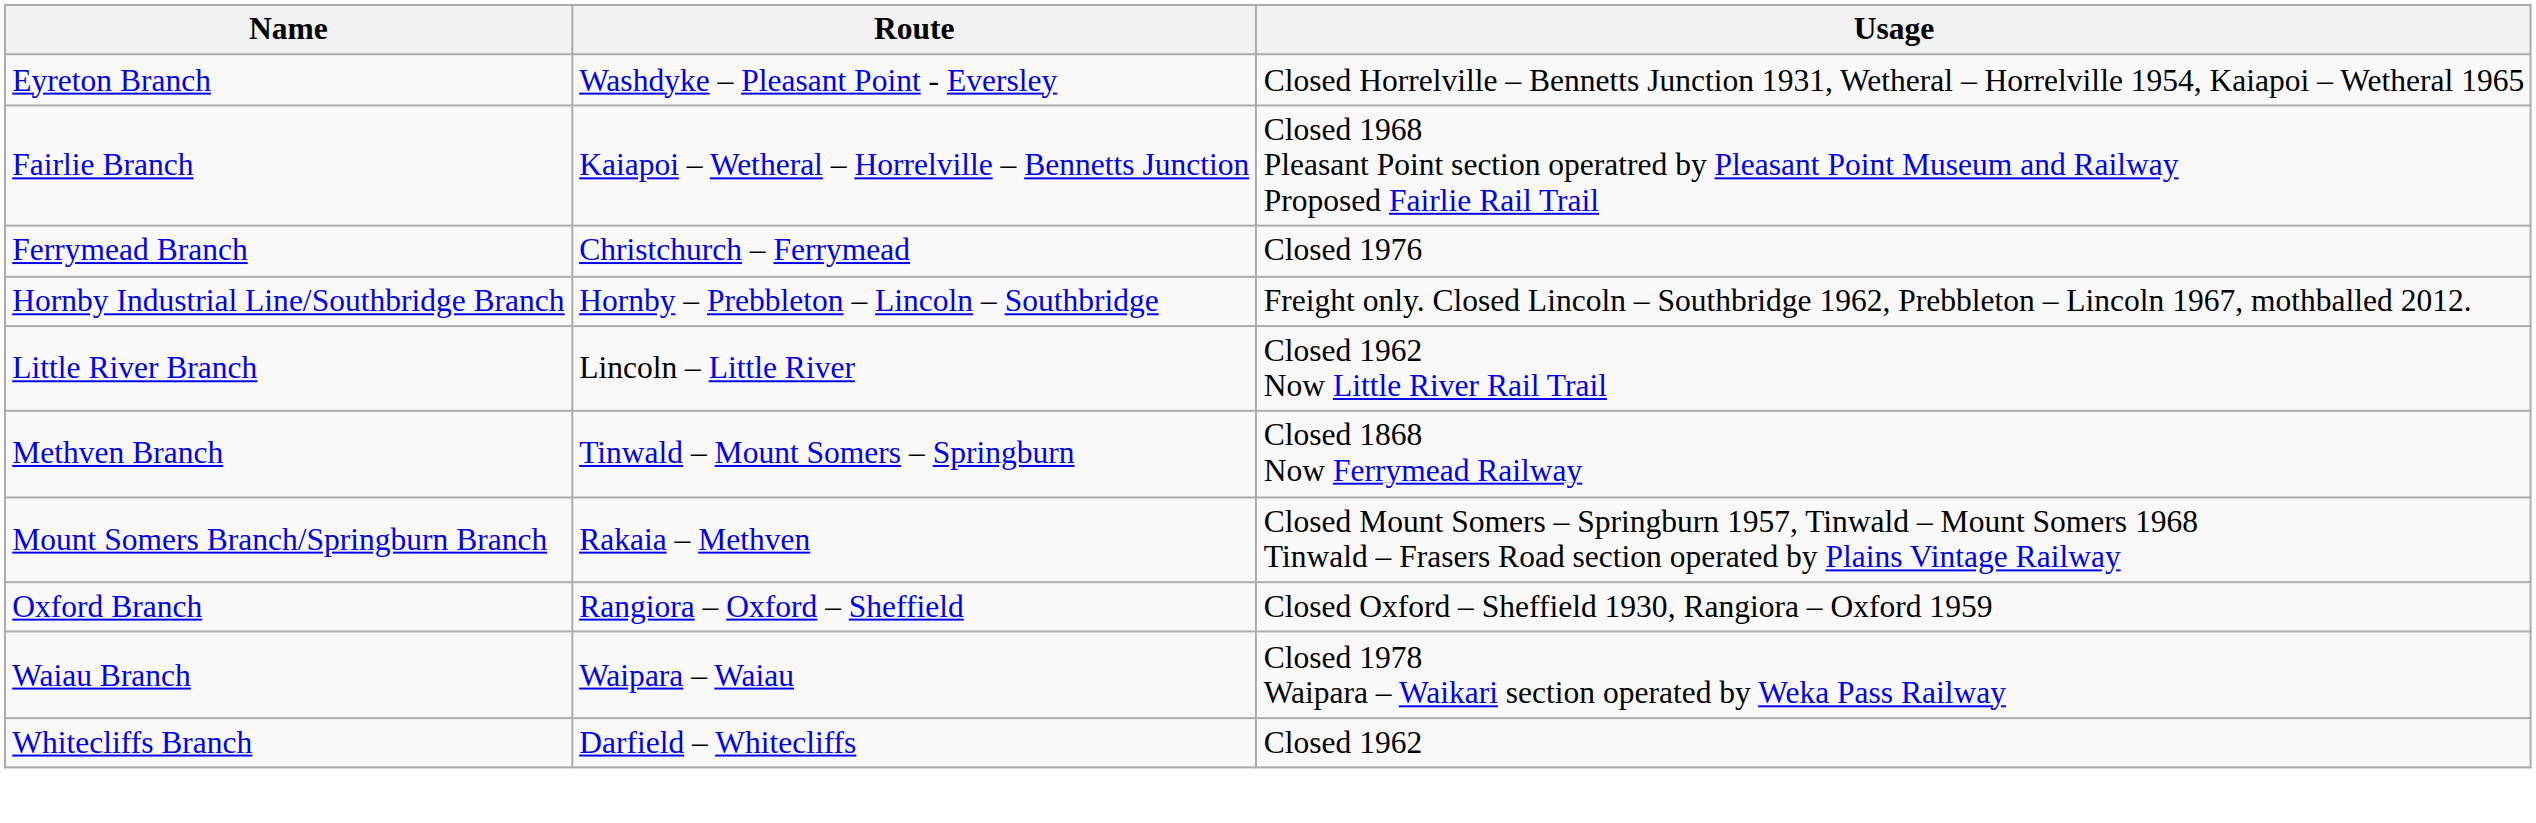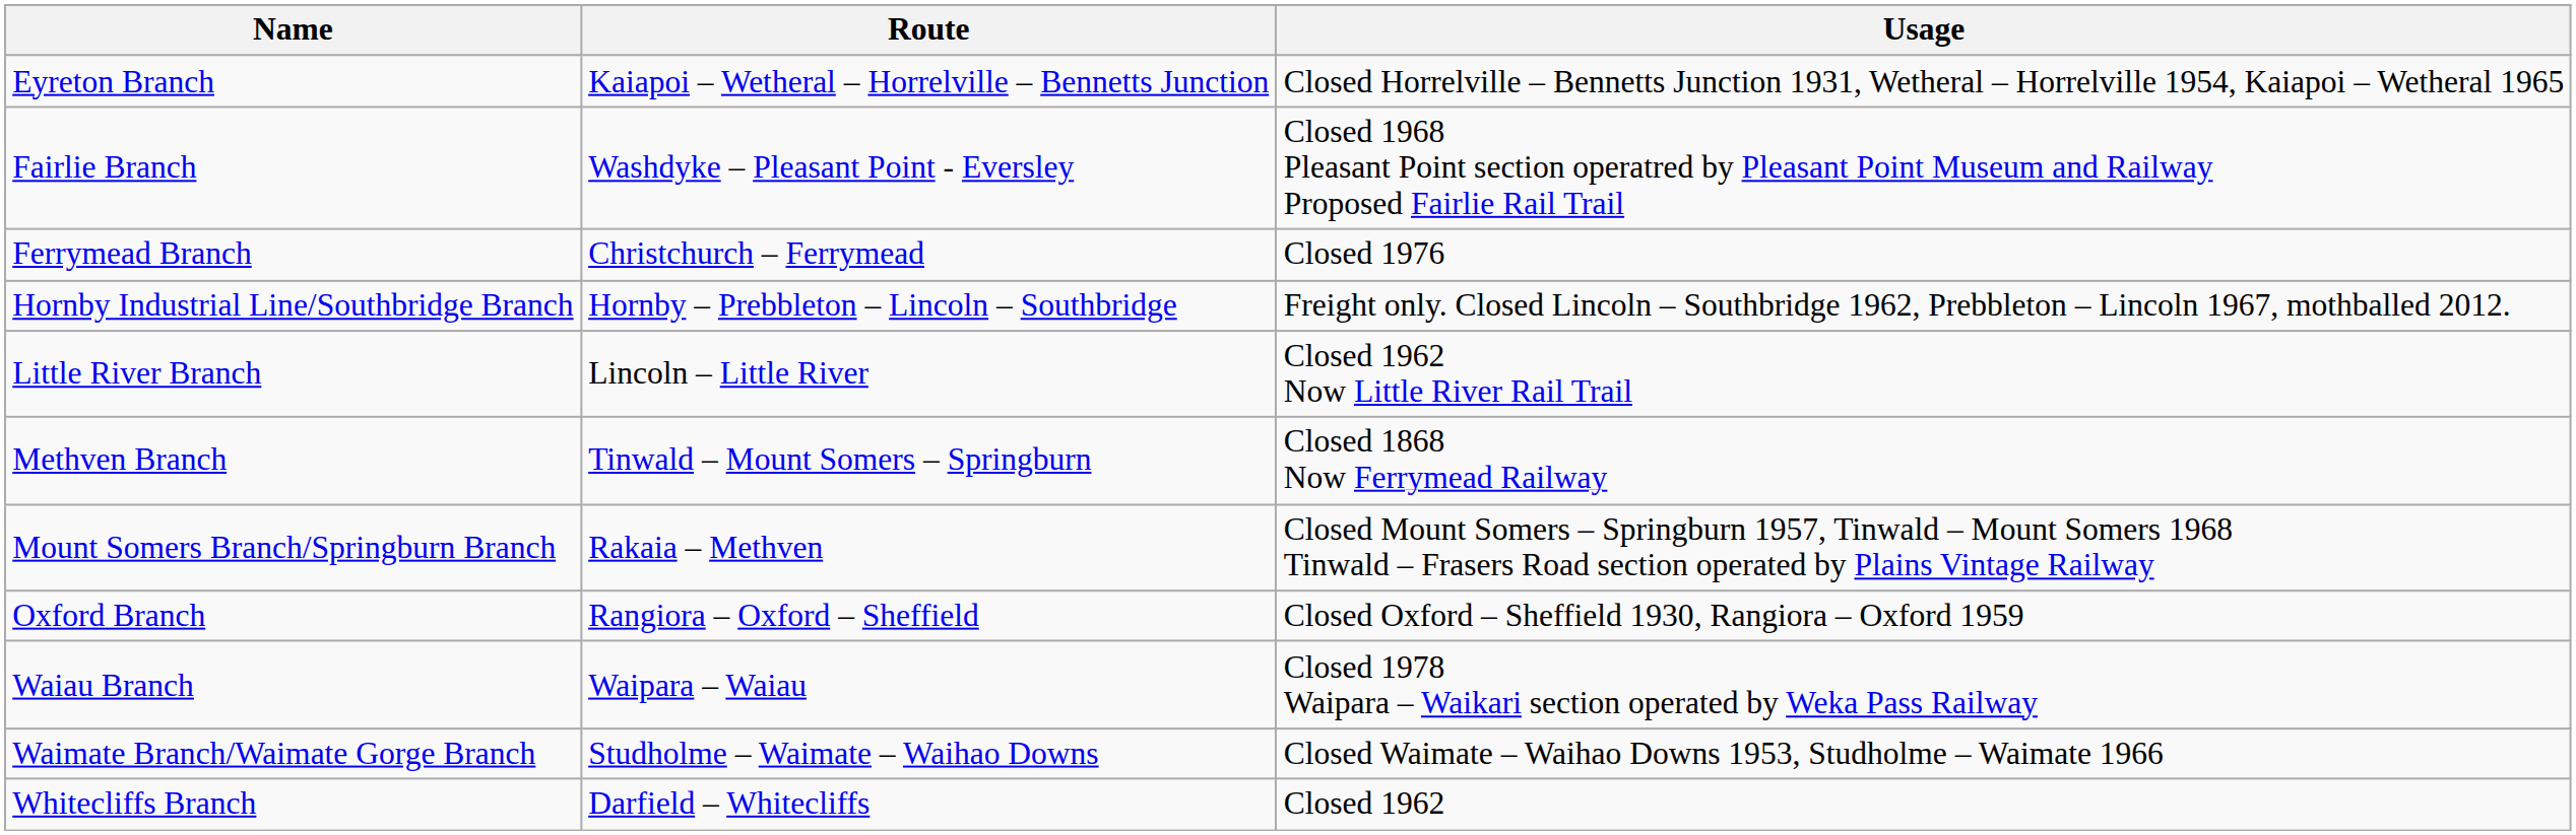 <table class="wikitable">
 <tr>
 <th>Name</th>
 <th>Route</th>
 <th>Usage</th>
 </tr>
 <tr>
 <td><a href='#'>Eyreton Branch</a></td>
-<td><a href='#'>Washdyke</a> – <a href='#'>Pleasant Point</a> - <a href='#'>Eversley</a></td>
+<td><a href='#'>Kaiapoi</a> – <a href='#'>Wetheral</a> – <a href='#'>Horrelville</a> – <a href='#'>Bennetts Junction</a></td>
 <td>Closed Horrelville – Bennetts Junction 1931, Wetheral – Horrelville 1954, Kaiapoi – Wetheral 1965</td>
 </tr>
 <tr>
 <td><a href='#'>Fairlie Branch</a></td>
-<td><a href='#'>Kaiapoi</a> – <a href='#'>Wetheral</a> – <a href='#'>Horrelville</a> – <a href='#'>Bennetts Junction</a></td>
+<td><a href='#'>Washdyke</a> – <a href='#'>Pleasant Point</a> - <a href='#'>Eversley</a></td>
 <td>Closed 1968 <br> Pleasant Point section operatred by <a href='#'>Pleasant Point Museum and Railway</a> <br> Proposed <a href='#'>Fairlie Rail Trail</a></td>
 </tr>
 <tr>
 <td><a href='#'>Ferrymead Branch</a></td>
 <td><a href='#'>Christchurch</a> – <a href='#'>Ferrymead</a></td>
 <td>Closed 1976</td>
 </tr>
 <tr>
 <td><a href='#'>Hornby Industrial Line/Southbridge Branch</a></td>
 <td><a href='#'>Hornby</a> – <a href='#'>Prebbleton</a> – <a href='#'>Lincoln</a> – <a href='#'>Southbridge</a></td>
 <td>Freight only. Closed Lincoln – Southbridge 1962, Prebbleton – Lincoln 1967, mothballed 2012.</td>
 </tr>
 <tr>
 <td><a href='#'>Little River Branch</a></td>
 <td>Lincoln – <a href='#'>Little River</a></td>
 <td>Closed 1962 <br> Now <a href='#'>Little River Rail Trail</a></td>
 </tr>
 <tr>
 <td><a href='#'>Methven Branch</a></td>
 <td><a href='#'>Tinwald</a> – <a href='#'>Mount Somers</a> – <a href='#'>Springburn</a></td>
 <td>Closed 1868 <br> Now <a href='#'>Ferrymead Railway</a></td>
 </tr>
 <tr>
 <td><a href='#'>Mount Somers Branch/Springburn Branch</a></td>
 <td><a href='#'>Rakaia</a> – <a href='#'>Methven</a></td>
 <td>Closed Mount Somers – Springburn 1957, Tinwald – Mount Somers 1968 <br> Tinwald – Frasers Road section operated by <a href='#'>Plains Vintage Railway</a></td>
 </tr>
 <tr>
 <td><a href='#'>Oxford Branch</a></td>
 <td><a href='#'>Rangiora</a> – <a href='#'>Oxford</a> – <a href='#'>Sheffield</a></td>
 <td>Closed Oxford – Sheffield 1930, Rangiora – Oxford 1959</td>
 </tr>
 <tr>
 <td><a href='#'>Waiau Branch</a></td>
 <td><a href='#'>Waipara</a> – <a href='#'>Waiau</a></td>
 <td>Closed 1978 <br> Waipara – <a href='#'>Waikari</a> section operated by <a href='#'>Weka Pass Railway</a></td>
 </tr>
 <tr>
+<td><a href='#'>Waimate Branch/Waimate Gorge Branch</a></td>
+<td><a href='#'>Studholme</a> – <a href='#'>Waimate</a> – <a href='#'>Waihao Downs</a></td>
+<td>Closed Waimate – Waihao Downs 1953, Studholme – Waimate 1966</td>
+</tr>
+<tr>
 <td><a href='#'>Whitecliffs Branch</a></td>
 <td><a href='#'>Darfield</a> – <a href='#'>Whitecliffs</a></td>
 <td>Closed 1962</td>
 </tr>
 </table>
